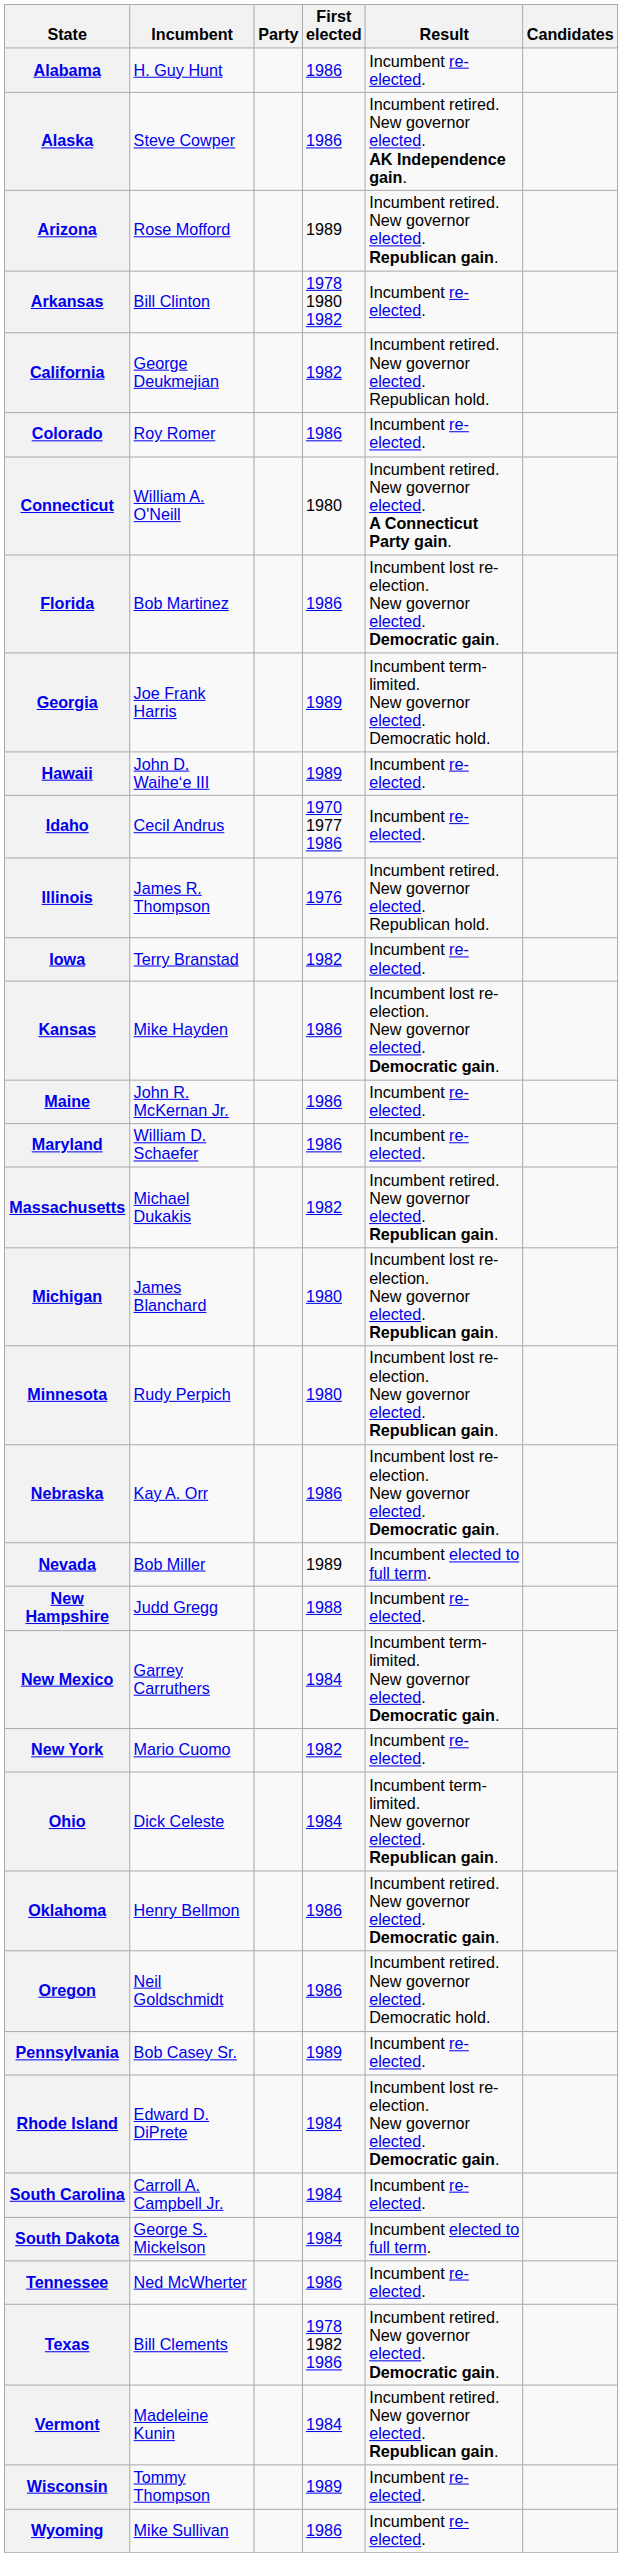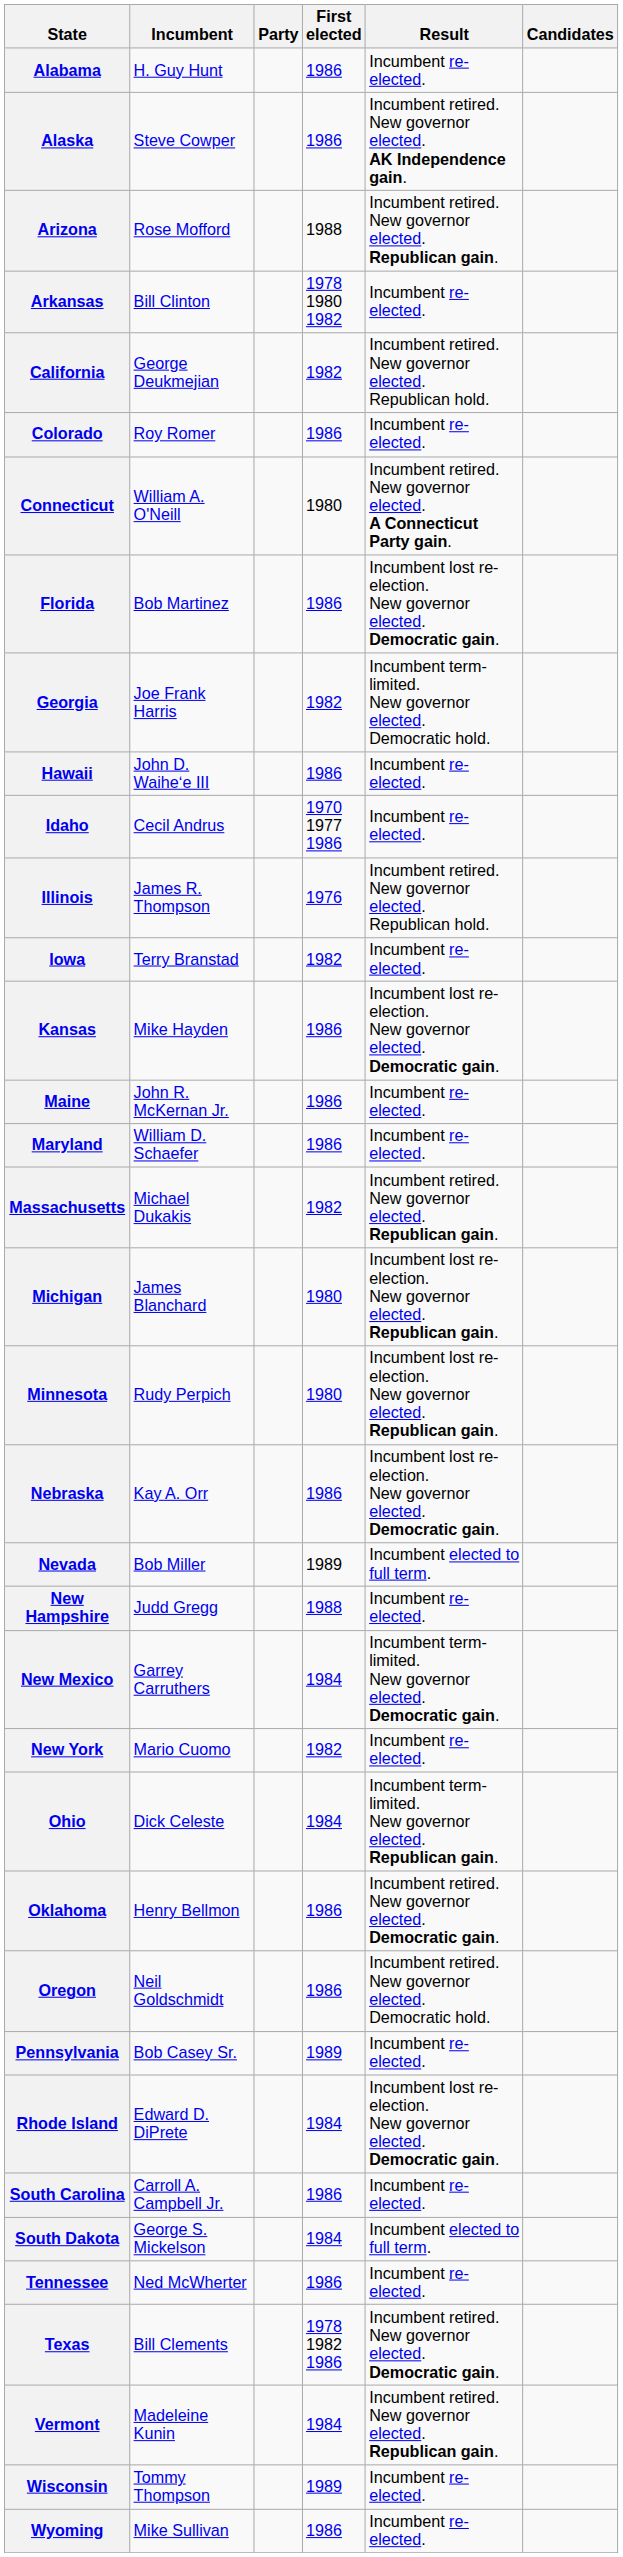 <table class="wikitable sortable">
 <tr valign=bottom>
 <th>State</th>
 <th>Incumbent</th>
 <th>Party</th>
 <th>First<br>elected</th>
 <th>Result</th>
 <th>Candidates</th>
 </tr>
 <tr>
 <th><a href='#'>Alabama</a></th>
 <td><a href='#'>H. Guy Hunt</a></td>
 <td></td>
 <td><a href='#'>1986</a></td>
 <td>Incumbent <a href='#'>re-elected</a>.</td>
 <td nowrap></td>
 </tr>
 <tr>
 <th><a href='#'>Alaska</a></th>
 <td><a href='#'>Steve Cowper</a></td>
 <td></td>
 <td><a href='#'>1986</a></td>
 <td>Incumbent retired.<br>New governor <a href='#'>elected</a>.<br><strong>AK Independence gain</strong>.</td>
 <td nowrap></td>
 </tr>
 <tr>
 <th><a href='#'>Arizona</a></th>
 <td><a href='#'>Rose Mofford</a></td>
 <td></td>
-<td>1989</td>
+<td>1988</td>
 <td>Incumbent retired.<br>New governor <a href='#'>elected</a>.<br><strong>Republican gain</strong>.</td>
 <td nowrap></td>
 </tr>
 <tr>
 <th><a href='#'>Arkansas</a></th>
 <td><a href='#'>Bill Clinton</a></td>
 <td></td>
 <td><a href='#'>1978</a><br>1980 <br><a href='#'>1982</a></td>
 <td>Incumbent <a href='#'>re-elected</a>.</td>
 <td nowrap></td>
 </tr>
 <tr>
 <th><a href='#'>California</a></th>
 <td><a href='#'>George Deukmejian</a></td>
 <td></td>
 <td><a href='#'>1982</a></td>
 <td>Incumbent retired.<br>New governor <a href='#'>elected</a>.<br>Republican hold.</td>
 <td nowrap></td>
 </tr>
 <tr>
 <th><a href='#'>Colorado</a></th>
 <td><a href='#'>Roy Romer</a></td>
 <td></td>
 <td><a href='#'>1986</a></td>
 <td>Incumbent <a href='#'>re-elected</a>.</td>
 <td nowrap></td>
 </tr>
 <tr>
 <th><a href='#'>Connecticut</a></th>
 <td><a href='#'>William A. O'Neill</a></td>
 <td></td>
 <td>1980</td>
 <td>Incumbent retired.<br>New governor <a href='#'>elected</a>.<br><strong>A Connecticut Party gain</strong>.</td>
 <td nowrap></td>
 </tr>
 <tr>
 <th><a href='#'>Florida</a></th>
 <td><a href='#'>Bob Martinez</a></td>
 <td></td>
 <td><a href='#'>1986</a></td>
 <td>Incumbent lost re-election.<br>New governor <a href='#'>elected</a>.<br><strong>Democratic gain</strong>.</td>
 <td nowrap></td>
 </tr>
 <tr>
 <th><a href='#'>Georgia</a></th>
 <td><a href='#'>Joe Frank Harris</a></td>
 <td></td>
-<td><a href='#'>1989</a></td>
+<td><a href='#'>1982</a></td>
 <td>Incumbent term-limited.<br>New governor <a href='#'>elected</a>.<br>Democratic hold.</td>
 <td nowrap></td>
 </tr>
 <tr>
 <th><a href='#'>Hawaii</a></th>
 <td><a href='#'>John D. Waiheʻe III</a></td>
 <td></td>
-<td><a href='#'>1989</a></td>
+<td><a href='#'>1986</a></td>
 <td>Incumbent <a href='#'>re-elected</a>.</td>
 <td nowrap></td>
 </tr>
 <tr>
 <th><a href='#'>Idaho</a></th>
 <td><a href='#'>Cecil Andrus</a></td>
 <td></td>
 <td><a href='#'>1970</a><br>1977 <br><a href='#'>1986</a></td>
 <td>Incumbent <a href='#'>re-elected</a>.</td>
 <td nowrap></td>
 </tr>
 <tr>
 <th><a href='#'>Illinois</a></th>
 <td><a href='#'>James R. Thompson</a></td>
 <td></td>
 <td><a href='#'>1976</a></td>
 <td>Incumbent retired.<br>New governor <a href='#'>elected</a>.<br>Republican hold.</td>
 <td nowrap></td>
 </tr>
 <tr>
 <th><a href='#'>Iowa</a></th>
 <td><a href='#'>Terry Branstad</a></td>
 <td></td>
 <td><a href='#'>1982</a></td>
 <td>Incumbent <a href='#'>re-elected</a>.</td>
 <td nowrap></td>
 </tr>
 <tr>
 <th><a href='#'>Kansas</a></th>
 <td><a href='#'>Mike Hayden</a></td>
 <td></td>
 <td><a href='#'>1986</a></td>
 <td>Incumbent lost re-election.<br>New governor <a href='#'>elected</a>.<br><strong>Democratic gain</strong>.</td>
 <td nowrap></td>
 </tr>
 <tr>
 <th><a href='#'>Maine</a></th>
 <td><a href='#'>John R. McKernan Jr.</a></td>
 <td></td>
 <td><a href='#'>1986</a></td>
 <td>Incumbent <a href='#'>re-elected</a>.</td>
 <td nowrap></td>
 </tr>
 <tr>
 <th><a href='#'>Maryland</a></th>
 <td><a href='#'>William D. Schaefer</a></td>
 <td></td>
 <td><a href='#'>1986</a></td>
 <td>Incumbent <a href='#'>re-elected</a>.</td>
 <td nowrap></td>
 </tr>
 <tr>
 <th><a href='#'>Massachusetts</a></th>
 <td><a href='#'>Michael Dukakis</a></td>
 <td></td>
 <td><a href='#'>1982</a></td>
 <td>Incumbent retired.<br>New governor <a href='#'>elected</a>.<br><strong>Republican gain</strong>.</td>
 <td nowrap></td>
 </tr>
 <tr>
 <th><a href='#'>Michigan</a></th>
 <td><a href='#'>James Blanchard</a></td>
 <td></td>
 <td><a href='#'>1980</a></td>
 <td>Incumbent lost re-election.<br>New governor <a href='#'>elected</a>.<br><strong>Republican gain</strong>.</td>
 <td nowrap></td>
 </tr>
 <tr>
 <th><a href='#'>Minnesota</a></th>
 <td><a href='#'>Rudy Perpich</a></td>
 <td></td>
 <td><a href='#'>1980</a></td>
 <td>Incumbent lost re-election.<br>New governor <a href='#'>elected</a>.<br><strong>Republican gain</strong>.</td>
 <td nowrap></td>
 </tr>
 <tr>
 <th><a href='#'>Nebraska</a></th>
 <td><a href='#'>Kay A. Orr</a></td>
 <td></td>
 <td><a href='#'>1986</a></td>
 <td>Incumbent lost re-election.<br>New governor <a href='#'>elected</a>.<br><strong>Democratic gain</strong>.</td>
 <td nowrap></td>
 </tr>
 <tr>
 <th><a href='#'>Nevada</a></th>
 <td><a href='#'>Bob Miller</a></td>
 <td></td>
 <td>1989</td>
 <td>Incumbent <a href='#'>elected to full term</a>.</td>
 <td nowrap></td>
 </tr>
 <tr>
 <th><a href='#'>New Hampshire</a></th>
 <td><a href='#'>Judd Gregg</a></td>
 <td></td>
 <td><a href='#'>1988</a></td>
 <td>Incumbent <a href='#'>re-elected</a>.</td>
 <td nowrap></td>
 </tr>
 <tr>
 <th><a href='#'>New Mexico</a></th>
 <td><a href='#'>Garrey Carruthers</a></td>
 <td></td>
 <td><a href='#'>1984</a></td>
 <td>Incumbent term-limited.<br>New governor <a href='#'>elected</a>.<br><strong>Democratic gain</strong>.</td>
 <td nowrap></td>
 </tr>
 <tr>
 <th><a href='#'>New York</a></th>
 <td><a href='#'>Mario Cuomo</a></td>
 <td></td>
 <td><a href='#'>1982</a></td>
 <td>Incumbent <a href='#'>re-elected</a>.</td>
 <td nowrap></td>
 </tr>
 <tr>
 <th><a href='#'>Ohio</a></th>
 <td><a href='#'>Dick Celeste</a></td>
 <td></td>
 <td><a href='#'>1984</a></td>
 <td>Incumbent term-limited.<br>New governor <a href='#'>elected</a>.<br><strong>Republican gain</strong>.</td>
 <td nowrap></td>
 </tr>
 <tr>
 <th><a href='#'>Oklahoma</a></th>
 <td><a href='#'>Henry Bellmon</a></td>
 <td></td>
 <td><a href='#'>1986</a></td>
 <td>Incumbent retired.<br>New governor <a href='#'>elected</a>.<br><strong>Democratic gain</strong>.</td>
 <td nowrap></td>
 </tr>
 <tr>
 <th><a href='#'>Oregon</a></th>
 <td><a href='#'>Neil Goldschmidt</a></td>
 <td></td>
 <td><a href='#'>1986</a></td>
 <td>Incumbent retired.<br>New governor <a href='#'>elected</a>.<br>Democratic hold.</td>
 <td nowrap></td>
 </tr>
 <tr>
 <th><a href='#'>Pennsylvania</a></th>
 <td><a href='#'>Bob Casey Sr.</a></td>
 <td></td>
 <td><a href='#'>1989</a></td>
 <td>Incumbent <a href='#'>re-elected</a>.</td>
 <td nowrap></td>
 </tr>
 <tr>
 <th><a href='#'>Rhode Island</a></th>
 <td><a href='#'>Edward D. DiPrete</a></td>
 <td></td>
 <td><a href='#'>1984</a></td>
 <td>Incumbent lost re-election.<br>New governor <a href='#'>elected</a>.<br><strong>Democratic gain</strong>.</td>
 <td nowrap></td>
 </tr>
 <tr>
 <th><a href='#'>South Carolina</a></th>
 <td><a href='#'>Carroll A. Campbell Jr.</a></td>
 <td></td>
-<td><a href='#'>1984</a></td>
+<td><a href='#'>1986</a></td>
 <td>Incumbent <a href='#'>re-elected</a>.</td>
 <td nowrap></td>
 </tr>
 <tr>
 <th><a href='#'>South Dakota</a></th>
 <td><a href='#'>George S. Mickelson</a></td>
 <td></td>
 <td><a href='#'>1984</a></td>
 <td>Incumbent <a href='#'>elected to full term</a>.</td>
 <td nowrap></td>
 </tr>
 <tr>
 <th><a href='#'>Tennessee</a></th>
 <td><a href='#'>Ned McWherter</a></td>
 <td></td>
 <td><a href='#'>1986</a></td>
 <td>Incumbent <a href='#'>re-elected</a>.</td>
 <td nowrap></td>
 </tr>
 <tr>
 <th><a href='#'>Texas</a></th>
 <td><a href='#'>Bill Clements</a></td>
 <td></td>
 <td><a href='#'>1978</a><br>1982 <br><a href='#'>1986</a></td>
 <td>Incumbent retired.<br>New governor <a href='#'>elected</a>.<br><strong>Democratic gain</strong>.</td>
 <td nowrap></td>
 </tr>
 <tr>
 <th><a href='#'>Vermont</a></th>
 <td><a href='#'>Madeleine Kunin</a></td>
 <td></td>
 <td><a href='#'>1984</a></td>
 <td>Incumbent retired.<br>New governor <a href='#'>elected</a>.<br><strong>Republican gain</strong>.</td>
 <td nowrap></td>
 </tr>
 <tr>
 <th><a href='#'>Wisconsin</a></th>
 <td><a href='#'>Tommy Thompson</a></td>
 <td></td>
 <td><a href='#'>1989</a></td>
 <td>Incumbent <a href='#'>re-elected</a>.</td>
 <td nowrap></td>
 </tr>
 <tr>
 <th><a href='#'>Wyoming</a></th>
 <td><a href='#'>Mike Sullivan</a></td>
 <td></td>
 <td><a href='#'>1986</a></td>
 <td>Incumbent <a href='#'>re-elected</a>.</td>
 <td nowrap></td>
 </tr>
 </table>
